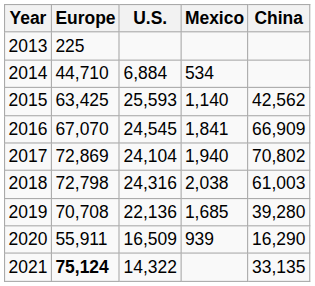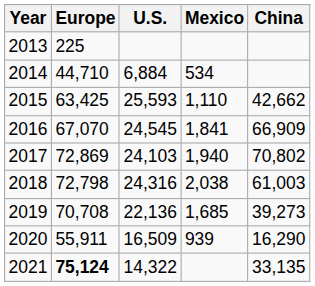 <table class="wikitable">
 <tr>
 <th>Year</th>
 <th>Europe</th>
 <th>U.S.</th>
 <th>Mexico</th>
 <th>China</th>
 </tr>
 <tr>
 <td>2013</td>
 <td>225</td>
 <td></td>
 <td></td>
 <td></td>
 </tr>
 <tr>
 <td>2014</td>
 <td>44,710</td>
 <td>6,884</td>
 <td>534</td>
 <td></td>
 </tr>
 <tr>
 <td>2015</td>
 <td>63,425</td>
 <td>25,593</td>
-<td>1,140</td>
-<td>42,562</td>
+<td>1,110</td>
+<td>42,662</td>
 </tr>
 <tr>
 <td>2016</td>
 <td>67,070</td>
 <td>24,545</td>
 <td>1,841</td>
 <td>66,909</td>
 </tr>
 <tr>
 <td>2017</td>
 <td>72,869</td>
-<td>24,104</td>
+<td>24,103</td>
 <td>1,940</td>
 <td>70,802</td>
 </tr>
 <tr>
 <td>2018</td>
 <td>72,798</td>
 <td>24,316</td>
 <td>2,038</td>
 <td>61,003</td>
 </tr>
 <tr>
 <td>2019</td>
 <td>70,708</td>
 <td>22,136</td>
 <td>1,685</td>
-<td>39,280</td>
+<td>39,273</td>
 </tr>
 <tr>
 <td>2020</td>
 <td>55,911</td>
 <td>16,509</td>
 <td>939</td>
 <td>16,290</td>
 </tr>
 <tr>
 <td>2021</td>
 <td><strong>75,124</strong></td>
 <td>14,322</td>
 <td></td>
 <td>33,135</td>
 </tr>
 </table>
